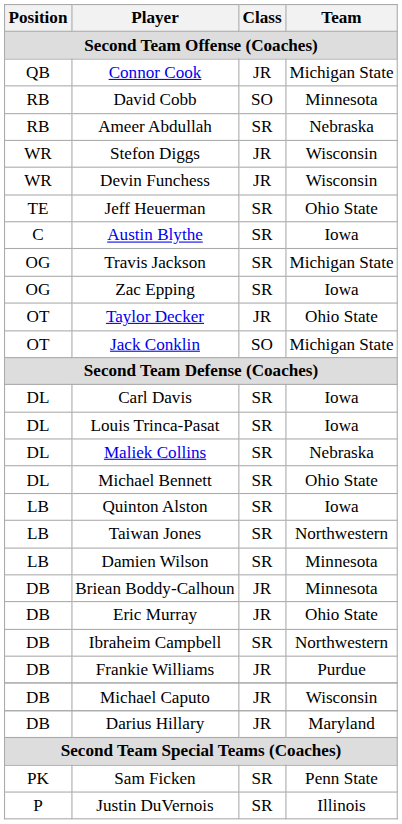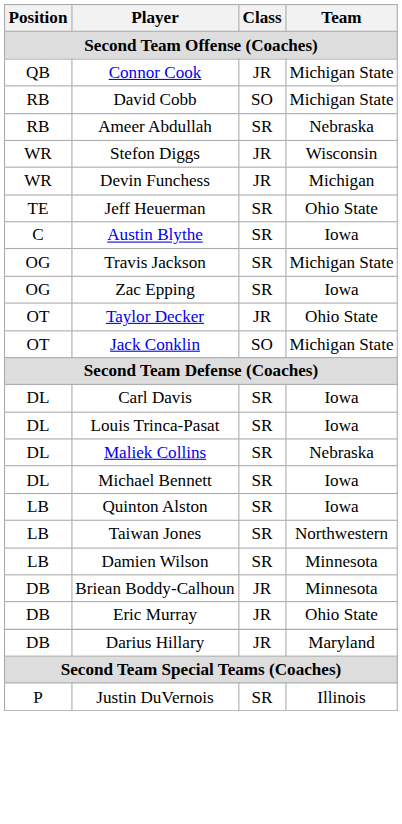 <table class="wikitable sortable">
 <tr>
 <th>Position</th>
 <th>Player</th>
 <th>Class</th>
 <th>Team</th>
 </tr>
 <tr>
 <td colspan="4" style="text-align:center; background:#ddd;"><strong>Second Team Offense (Coaches)</strong></td>
 </tr>
 <tr style="text-align:center;">
 <td style="background:white">QB</td>
 <td style="background:white"><a href='#'>Connor Cook</a></td>
 <td style="background:white">JR</td>
 <td style="background:white">Michigan State</td>
 </tr>
 <tr style="text-align:center;">
 <td style="background:white">RB</td>
 <td style="background:white">David Cobb</td>
 <td style="background:white">SO</td>
-<td style="background:white">Minnesota</td>
+<td style="background:white">Michigan State</td>
 </tr>
 <tr style="text-align:center;">
 <td style="background:white">RB</td>
 <td style="background:white">Ameer Abdullah</td>
 <td style="background:white">SR</td>
 <td style="background:white">Nebraska</td>
 </tr>
 <tr style="text-align:center;">
 <td style="background:white">WR</td>
 <td style="background:white">Stefon Diggs</td>
 <td style="background:white">JR</td>
 <td style="background:white">Wisconsin</td>
 </tr>
 <tr style="text-align:center;">
 <td style="background:white">WR</td>
 <td style="background:white">Devin Funchess</td>
 <td style="background:white">JR</td>
-<td style="background:white">Wisconsin</td>
+<td style="background:white">Michigan</td>
 </tr>
 <tr style="text-align:center;">
 <td style="background:white">TE</td>
 <td style="background:white">Jeff Heuerman</td>
 <td style="background:white">SR</td>
 <td style="background:white">Ohio State</td>
 </tr>
 <tr style="text-align:center;">
 <td style="background:white">C</td>
 <td style="background:white"><a href='#'>Austin Blythe</a></td>
 <td style="background:white">SR</td>
 <td style="background:white">Iowa</td>
 </tr>
 <tr style="text-align:center;">
 <td style="background:white">OG</td>
 <td style="background:white">Travis Jackson</td>
 <td style="background:white">SR</td>
 <td style="background:white">Michigan State</td>
 </tr>
 <tr style="text-align:center;">
 <td style="background:white">OG</td>
 <td style="background:white">Zac Epping</td>
 <td style="background:white">SR</td>
 <td style="background:white">Iowa</td>
 </tr>
 <tr style="text-align:center;">
 <td style="background:white">OT</td>
 <td style="background:white"><a href='#'>Taylor Decker</a></td>
 <td style="background:white">JR</td>
 <td style="background:white">Ohio State</td>
 </tr>
 <tr style="text-align:center;">
 <td style="background:white">OT</td>
 <td style="background:white"><a href='#'>Jack Conklin</a></td>
 <td style="background:white">SO</td>
 <td style="background:white">Michigan State</td>
 </tr>
 <tr>
 <td colspan="4" style="text-align:center; background:#ddd;"><strong>Second Team Defense (Coaches)</strong></td>
 </tr>
 <tr style="text-align:center;">
 <td style="background:white">DL</td>
 <td style="background:white">Carl Davis</td>
 <td style="background:white">SR</td>
 <td style="background:white">Iowa</td>
 </tr>
 <tr style="text-align:center;">
 <td style="background:white">DL</td>
 <td style="background:white">Louis Trinca-Pasat</td>
 <td style="background:white">SR</td>
 <td style="background:white">Iowa</td>
 </tr>
 <tr style="text-align:center;">
 <td style="background:white">DL</td>
 <td style="background:white"><a href='#'>Maliek Collins</a></td>
 <td style="background:white">SR</td>
 <td style="background:white">Nebraska</td>
 </tr>
 <tr style="text-align:center;">
 <td style="background:white">DL</td>
 <td style="background:white">Michael Bennett</td>
 <td style="background:white">SR</td>
-<td style="background:white">Ohio State</td>
+<td style="background:white">Iowa</td>
 </tr>
 <tr style="text-align:center;">
 <td style="background:white">LB</td>
 <td style="background:white">Quinton Alston</td>
 <td style="background:white">SR</td>
 <td style="background:white">Iowa</td>
 </tr>
 <tr style="text-align:center;">
 <td style="background:white">LB</td>
 <td style="background:white">Taiwan Jones</td>
 <td style="background:white">SR</td>
 <td style="background:white">Northwestern</td>
 </tr>
 <tr style="text-align:center;">
 <td style="background:white">LB</td>
 <td style="background:white">Damien Wilson</td>
 <td style="background:white">SR</td>
 <td style="background:white">Minnesota</td>
 </tr>
 <tr style="text-align:center;">
 <td style="background:white">DB</td>
 <td style="background:white">Briean Boddy-Calhoun</td>
 <td style="background:white">JR</td>
 <td style="background:white">Minnesota</td>
 </tr>
 <tr style="text-align:center;">
 <td style="background:white">DB</td>
 <td style="background:white">Eric Murray</td>
 <td style="background:white">JR</td>
 <td style="background:white">Ohio State</td>
 </tr>
-<tr style="text-align:center;">
-<td style="background:white">DB</td>
-<td style="background:white">Ibraheim Campbell</td>
-<td style="background:white">SR</td>
-<td style="background:white">Northwestern</td>
-</tr>
-<tr style="text-align:center;">
-<td style="background:white">DB</td>
-<td style="background:white">Frankie Williams</td>
-<td style="background:white">JR</td>
-<td style="background:white">Purdue</td>
-</tr>
 <tr>
-</tr>
-<tr style="text-align:center;">
-<td style="background:white">DB</td>
-<td style="background:white">Michael Caputo</td>
-<td style="background:white">JR</td>
-<td style="background:white">Wisconsin</td>
 </tr>
 <tr>
 </tr>
 <tr style="text-align:center;">
 <td style="background:white">DB</td>
 <td style="background:white">Darius Hillary</td>
 <td style="background:white">JR</td>
 <td style="background:white">Maryland</td>
 </tr>
 <tr>
 <td colspan="4" style="text-align:center; background:#ddd;"><strong>Second Team Special Teams (Coaches)</strong></td>
 </tr>
 <tr style="text-align:center;">
-<td style="background:white">PK</td>
-<td style="background:white">Sam Ficken</td>
-<td style="background:white">SR</td>
-<td style="background:white">Penn State</td>
-</tr>
-<tr style="text-align:center;">
 <td style="background:white">P</td>
 <td style="background:white">Justin DuVernois</td>
 <td style="background:white">SR</td>
 <td style="background:white">Illinois</td>
 </tr>
 </table>
